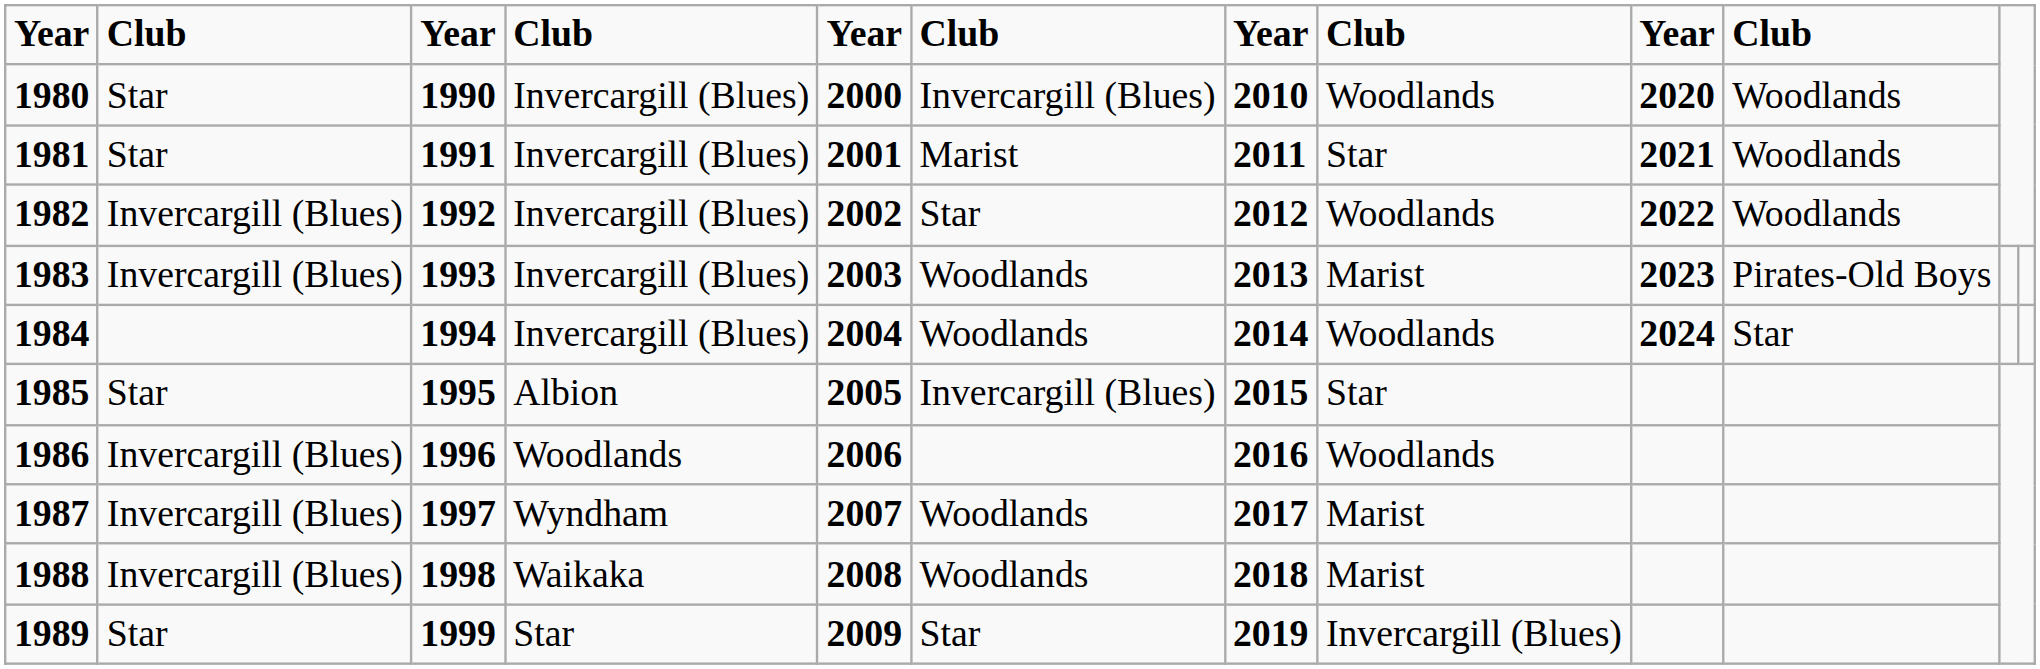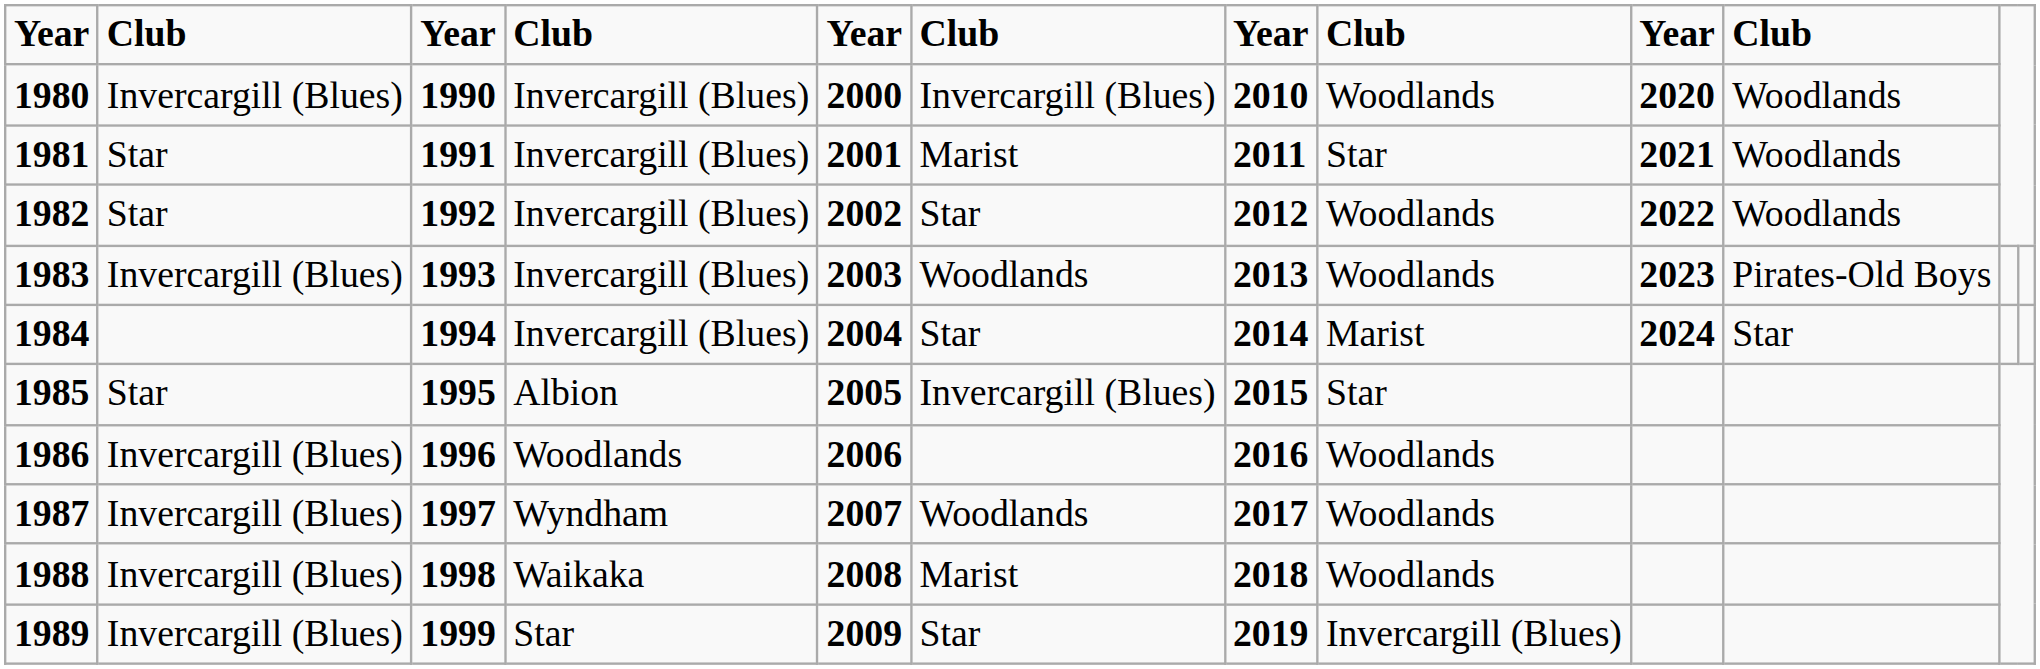 <table class="wikitable">
 <tr>
 <td><strong>Year</strong></td>
 <td><strong>Club</strong></td>
 <td><strong>Year</strong></td>
 <td><strong>Club</strong></td>
 <td><strong>Year</strong></td>
 <td><strong>Club</strong></td>
 <td><strong>Year</strong></td>
 <td><strong>Club</strong></td>
 <td><strong>Year</strong></td>
 <td><strong>Club</strong></td>
 </tr>
 <tr>
 <td><strong>1980</strong></td>
-<td>Star</td>
+<td>Invercargill (Blues)</td>
 <td><strong>1990</strong></td>
 <td>Invercargill (Blues)</td>
 <td><strong>2000</strong></td>
 <td>Invercargill (Blues)</td>
 <td><strong>2010</strong></td>
 <td>Woodlands</td>
 <td><strong>2020</strong></td>
 <td>Woodlands</td>
 </tr>
 <tr>
 <td><strong>1981</strong></td>
 <td>Star</td>
 <td><strong>1991</strong></td>
 <td>Invercargill (Blues)</td>
 <td><strong>2001</strong></td>
 <td>Marist</td>
 <td><strong>2011</strong></td>
 <td>Star</td>
 <td><strong>2021</strong></td>
 <td>Woodlands</td>
 </tr>
 <tr>
 <td><strong>1982</strong></td>
-<td>Invercargill (Blues)</td>
+<td>Star</td>
 <td><strong>1992</strong></td>
 <td>Invercargill (Blues)</td>
 <td><strong>2002</strong></td>
 <td>Star</td>
 <td><strong>2012</strong></td>
 <td>Woodlands</td>
 <td><strong>2022</strong></td>
 <td>Woodlands</td>
 </tr>
 <tr>
 <td><strong>1983</strong></td>
 <td>Invercargill (Blues)</td>
 <td><strong>1993</strong></td>
 <td>Invercargill (Blues)</td>
 <td><strong>2003</strong></td>
 <td>Woodlands</td>
 <td><strong>2013</strong></td>
-<td>Marist</td>
+<td>Woodlands</td>
 <td><strong>2023</strong></td>
 <td>Pirates-Old Boys</td>
 <td></td>
 <td></td>
 </tr>
 <tr>
 <td><strong>1984</strong></td>
 <td></td>
 <td><strong>1994</strong></td>
 <td>Invercargill (Blues)</td>
 <td><strong>2004</strong></td>
-<td>Woodlands</td>
+<td>Star</td>
 <td><strong>2014</strong></td>
-<td>Woodlands</td>
+<td>Marist</td>
 <td><strong>2024</strong></td>
 <td>Star</td>
 <td></td>
 <td></td>
 </tr>
 <tr>
 <td><strong>1985</strong></td>
 <td>Star</td>
 <td><strong>1995</strong></td>
 <td>Albion</td>
 <td><strong>2005</strong></td>
 <td>Invercargill (Blues)</td>
 <td><strong>2015</strong></td>
 <td>Star</td>
 <td></td>
 <td></td>
 </tr>
 <tr>
 <td><strong>1986</strong></td>
 <td>Invercargill (Blues)</td>
 <td><strong>1996</strong></td>
 <td>Woodlands</td>
 <td><strong>2006</strong></td>
 <td></td>
 <td><strong>2016</strong></td>
 <td>Woodlands</td>
 <td></td>
 <td></td>
 </tr>
 <tr>
 <td><strong>1987</strong></td>
 <td>Invercargill (Blues)</td>
 <td><strong>1997</strong></td>
 <td>Wyndham</td>
 <td><strong>2007</strong></td>
 <td>Woodlands</td>
 <td><strong>2017</strong></td>
-<td>Marist</td>
+<td>Woodlands</td>
 <td></td>
 <td></td>
 </tr>
 <tr>
 <td><strong>1988</strong></td>
 <td>Invercargill (Blues)</td>
 <td><strong>1998</strong></td>
 <td>Waikaka</td>
 <td><strong>2008</strong></td>
+<td>Marist</td>
+<td><strong>2018</strong></td>
 <td>Woodlands</td>
-<td><strong>2018</strong></td>
-<td>Marist</td>
 <td></td>
 <td></td>
 </tr>
 <tr>
 <td><strong>1989</strong></td>
-<td>Star</td>
+<td>Invercargill (Blues)</td>
 <td><strong>1999</strong></td>
 <td>Star</td>
 <td><strong>2009</strong></td>
 <td>Star</td>
 <td><strong>2019</strong></td>
 <td>Invercargill (Blues)</td>
 <td></td>
 <td></td>
 </tr>
 </table>
